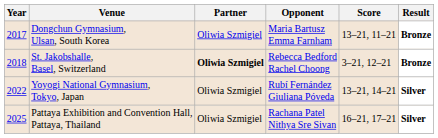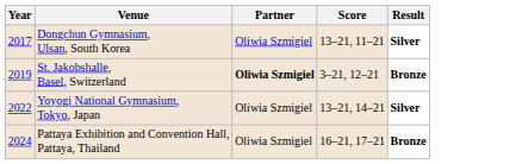 <table class="sortable wikitable" style="font-size: 90%;">
 <tr>
 <th>Year</th>
 <th>Venue</th>
 <th>Partner</th>
-<th>Opponent</th>
 <th>Score</th>
 <th>Result</th>
 </tr>
 <tr style="background:#F3E6D7">
 <td align="center"><a href='#'>2017</a></td>
 <td align="left"><a href='#'>Dongchun Gymnasium</a>,<br><a href='#'>Ulsan</a>, South Korea</td>
 <td align="left"> <a href='#'>Oliwia Szmigiel</a></td>
-<td align="left"> <a href='#'>Maria Bartusz</a><br> <a href='#'>Emma Farnham</a></td>
 <td align="left">13–21, 11–21</td>
-<td style="text-align:left; background:white"> <strong>Bronze</strong></td>
+<td style="text-align:left; background:white"> <strong>Silver</strong></td>
 </tr>
 <tr style="background:#F3E6D7">
-<td align="center"><a href='#'>2018</a></td>
+<td align="center"><a href='#'>2019</a></td>
 <td align="left"><a href='#'>St. Jakobshalle</a>,<br><a href='#'>Basel</a>, Switzerland</td>
 <td align="left"><strong> Oliwia Szmigiel</strong></td>
-<td align="left"> <a href='#'>Rebecca Bedford</a><br>  <a href='#'>Rachel Choong</a></td>
 <td align="left">3–21, 12–21</td>
 <td style="text-align:left; background:white"> <strong>Bronze</strong></td>
 </tr>
 <tr style="background:#F3E6D7">
 <td align="center"><a href='#'>2022</a></td>
 <td align="left"><a href='#'>Yoyogi National Gymnasium</a>,<br><a href='#'>Tokyo</a>, Japan</td>
 <td align="left"> Oliwia Szmigiel</td>
-<td align="left"> <a href='#'>Rubí Fernández</a><br> <a href='#'>Giuliana Póveda</a></td>
 <td align="left">13–21, 14–21</td>
 <td style="text-align:left; background:white"> <strong>Silver</strong></td>
 </tr>
 <tr style="background:#F3E6D7">
-<td align="center"><a href='#'>2025</a></td>
+<td align="center"><a href='#'>2024</a></td>
 <td align="left">Pattaya Exhibition and Convention Hall,<br>Pattaya, Thailand</td>
 <td align="left"> Oliwia Szmigiel</td>
-<td align="left"> <a href='#'>Rachana Patel</a><br> <a href='#'>Nithya Sre Sivan</a></td>
 <td align="left">16–21, 17–21</td>
-<td style="text-align:left; background:white"> <strong>Silver</strong></td>
+<td style="text-align:left; background:white"> <strong>Bronze</strong></td>
 </tr>
 </table>
